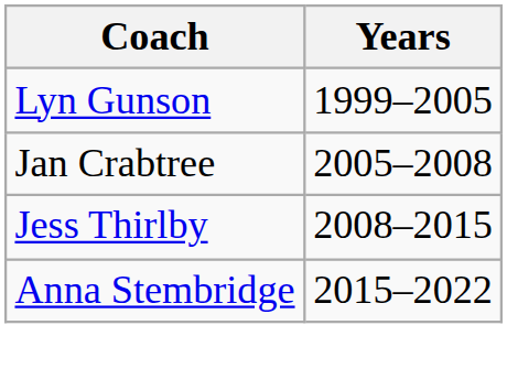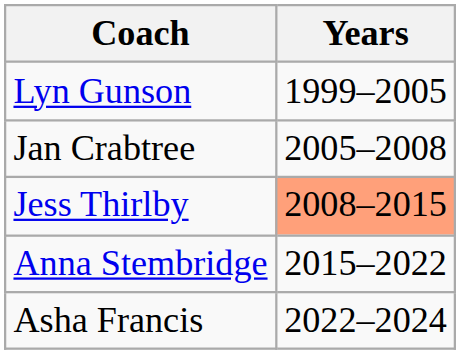 <table class="wikitable collapsible">
 <tr>
 <th>Coach</th>
 <th>Years</th>
 </tr>
 <tr>
 <td> <a href='#'>Lyn Gunson</a></td>
 <td>1999–2005</td>
 </tr>
 <tr>
 <td> Jan Crabtree </td>
 <td>2005–2008</td>
 </tr>
 <tr>
 <td> <a href='#'>Jess Thirlby</a></td>
-<td>2008–2015</td>
+<td style="background: lightsalmon;">2008–2015</td>
 </tr>
 <tr>
 <td> <a href='#'>Anna Stembridge</a></td>
 <td>2015–2022</td>
 </tr>
+<tr>
+<td> Asha Francis</td>
+<td>2022–2024</td>
+</tr>
 </table>
